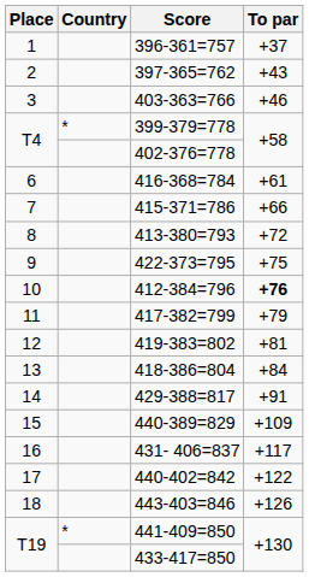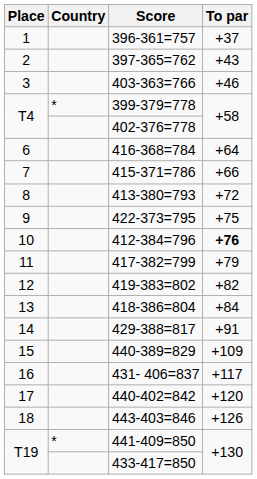 <table class="wikitable" style="font-size:95%;">
 <tr>
 <th>Place</th>
 <th>Country</th>
 <th>Score</th>
 <th>To par</th>
 </tr>
 <tr>
 <td align=center>1</td>
 <td></td>
 <td>396-361=757</td>
 <td align=center>+37</td>
 </tr>
 <tr>
 <td align=center>2</td>
 <td></td>
 <td>397-365=762</td>
 <td align=center>+43</td>
 </tr>
 <tr>
 <td align=center>3</td>
 <td></td>
 <td>403-363=766</td>
 <td align=center>+46</td>
 </tr>
 <tr>
 <td rowspan="2" align="center">T4</td>
 <td> *</td>
 <td>399-379=778</td>
 <td rowspan="2" align="center">+58</td>
 </tr>
 <tr>
 <td></td>
 <td>402-376=778</td>
 </tr>
 <tr>
 <td align="center">6</td>
 <td></td>
 <td>416-368=784</td>
-<td align="center">+61</td>
+<td align="center">+64</td>
 </tr>
 <tr>
 <td align=center>7</td>
 <td></td>
 <td>415-371=786</td>
 <td align=center>+66</td>
 </tr>
 <tr>
 <td align="center">8</td>
 <td></td>
 <td>413-380=793</td>
 <td align="center">+72</td>
 </tr>
 <tr>
 <td align="center">9</td>
 <td></td>
 <td>422-373=795</td>
 <td align="center">+75</td>
 </tr>
 <tr>
 <td align=center>10</td>
 <td></td>
 <td>412-384=796</td>
 <td align=center><strong>+76</strong></td>
 </tr>
 <tr>
 <td align="center">11</td>
 <td></td>
 <td>417-382=799</td>
 <td align="center">+79</td>
 </tr>
 <tr>
 <td align=center>12</td>
 <td></td>
 <td>419-383=802</td>
-<td align=center>+81</td>
+<td align=center>+82</td>
 </tr>
 <tr>
 <td align="center">13</td>
 <td></td>
 <td>418-386=804</td>
 <td align=center>+84</td>
 </tr>
 <tr>
 <td align=center>14</td>
 <td></td>
 <td>429-388=817</td>
 <td align=center>+91</td>
 </tr>
 <tr>
 <td align="center">15</td>
 <td></td>
 <td>440-389=829</td>
 <td align="center">+109</td>
 </tr>
 <tr>
 <td align="center">16</td>
 <td></td>
 <td>431- 406=837</td>
 <td align="center">+117</td>
 </tr>
 <tr>
 <td align=center>17</td>
 <td></td>
 <td>440-402=842</td>
-<td align=center>+122</td>
+<td align=center>+120</td>
 </tr>
 <tr>
 <td align="center">18</td>
 <td></td>
 <td>443-403=846</td>
 <td align="center">+126</td>
 </tr>
 <tr>
 <td rowspan="2" align="center">T19</td>
 <td> *</td>
 <td>441-409=850</td>
 <td rowspan="2" align="center">+130</td>
 </tr>
 <tr>
 <td></td>
 <td>433-417=850</td>
 </tr>
 </table>
